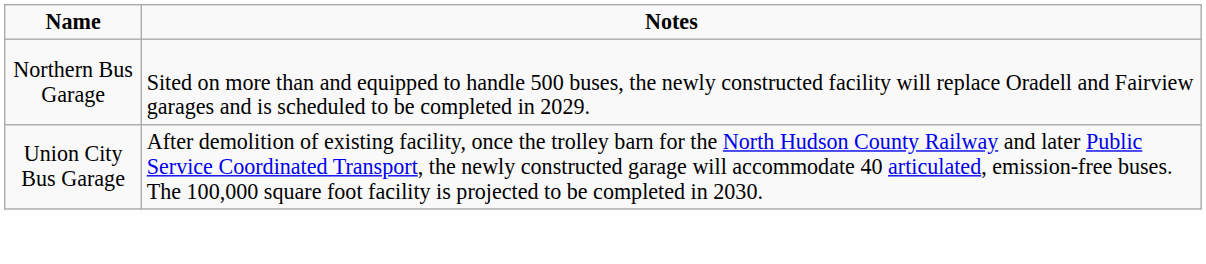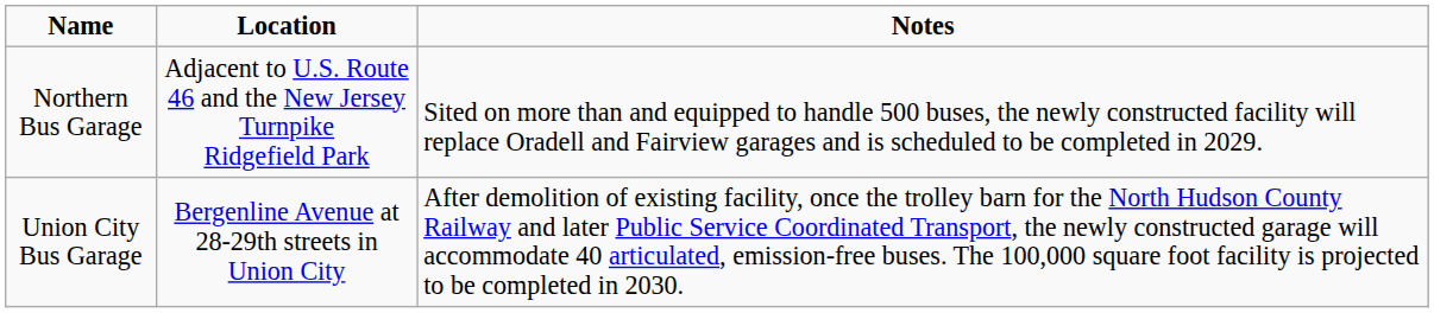 <table class="wikitable">
 <tr align="center">
 <td><strong>Name</strong></td>
+<td><strong>Location</strong></td>
 <td><strong>Notes</strong></td>
 </tr>
 <tr align="center">
 <td>Northern Bus Garage</td>
+<td>Adjacent to <a href='#'>U.S. Route 46</a> and the <a href='#'>New Jersey Turnpike</a><br><a href='#'>Ridgefield Park</a><br></td>
 <td align=left><br>Sited on more than  and equipped to handle 500 buses, the newly constructed facility will replace Oradell and Fairview garages and is scheduled to be completed in 2029.</td>
 </tr>
 <tr align="center">
 <td>Union City Bus Garage</td>
+<td><a href='#'>Bergenline Avenue</a> at 28-29th streets in <a href='#'>Union City</a><br></td>
 <td align=left>After demolition of existing facility, once the trolley barn for the <a href='#'>North Hudson County Railway</a> and later <a href='#'>Public Service Coordinated Transport</a>, the newly constructed garage will accommodate 40 <a href='#'>articulated</a>, emission-free buses. The 100,000 square foot facility is projected to be completed in 2030.</td>
 </tr>
 </table>
